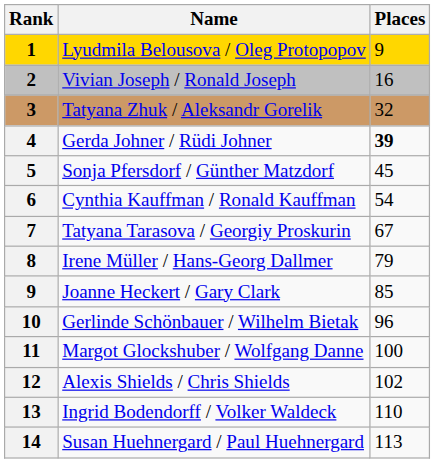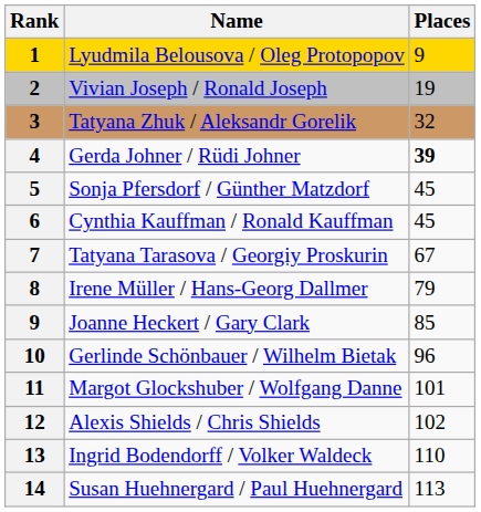 <table class="wikitable">
 <tr>
 <th>Rank</th>
 <th>Name</th>
 <th>Places</th>
 </tr>
 <tr bgcolor=gold>
 <td align=center><strong>1</strong></td>
 <td> <a href='#'>Lyudmila Belousova</a> / <a href='#'>Oleg Protopopov</a></td>
 <td>9</td>
 </tr>
 <tr bgcolor=silver>
 <td align=center><strong>2</strong></td>
 <td> <a href='#'>Vivian Joseph</a> / <a href='#'>Ronald Joseph</a></td>
-<td>16</td>
+<td>19</td>
 </tr>
 <tr bgcolor=cc9966>
 <td align=center><strong>3</strong></td>
 <td> <a href='#'>Tatyana Zhuk</a> / <a href='#'>Aleksandr Gorelik</a></td>
 <td>32</td>
 </tr>
 <tr>
 <th>4</th>
 <td> <a href='#'>Gerda Johner</a> / <a href='#'>Rüdi Johner</a></td>
 <td><strong>39</strong></td>
 </tr>
 <tr>
 <th>5</th>
 <td> <a href='#'>Sonja Pfersdorf</a> / <a href='#'>Günther Matzdorf</a></td>
 <td>45</td>
 </tr>
 <tr>
 <th>6</th>
 <td> <a href='#'>Cynthia Kauffman</a> / <a href='#'>Ronald Kauffman</a></td>
-<td>54</td>
+<td>45</td>
 </tr>
 <tr>
 <th>7</th>
 <td> <a href='#'>Tatyana Tarasova</a> / <a href='#'>Georgiy Proskurin</a></td>
 <td>67</td>
 </tr>
 <tr>
 <th>8</th>
 <td> <a href='#'>Irene Müller</a> / <a href='#'>Hans-Georg Dallmer</a></td>
 <td>79</td>
 </tr>
 <tr>
 <th>9</th>
 <td> <a href='#'>Joanne Heckert</a> / <a href='#'>Gary Clark</a></td>
 <td>85</td>
 </tr>
 <tr>
 <th>10</th>
 <td> <a href='#'>Gerlinde Schönbauer</a> / <a href='#'>Wilhelm Bietak</a></td>
 <td>96</td>
 </tr>
 <tr>
 <th>11</th>
 <td> <a href='#'>Margot Glockshuber</a> / <a href='#'>Wolfgang Danne</a></td>
-<td>100</td>
+<td>101</td>
 </tr>
 <tr>
 <th>12</th>
 <td> <a href='#'>Alexis Shields</a> / <a href='#'>Chris Shields</a></td>
 <td>102</td>
 </tr>
 <tr>
 <th>13</th>
 <td> <a href='#'>Ingrid Bodendorff</a> / <a href='#'>Volker Waldeck</a></td>
 <td>110</td>
 </tr>
 <tr>
 <th>14</th>
 <td> <a href='#'>Susan Huehnergard</a> / <a href='#'>Paul Huehnergard</a></td>
 <td>113</td>
 </tr>
 </table>
